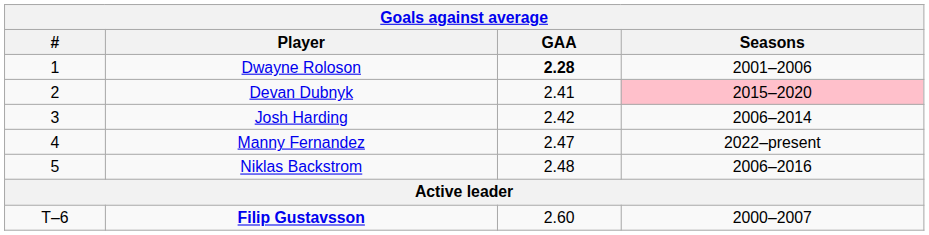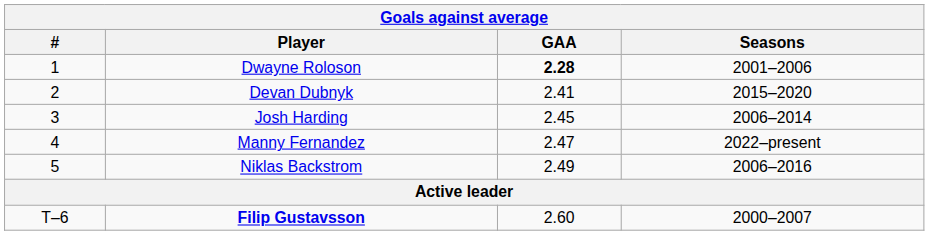 <table class="wikitable" style="text-align: center; font-size: 95%" width="70%">
 <tr>
 <th colspan="4"><a href='#'>Goals against average</a></th>
 </tr>
 <tr>
 <th>#</th>
 <th>Player</th>
 <th>GAA</th>
 <th>Seasons</th>
 </tr>
 <tr>
 <td>1</td>
 <td><a href='#'>Dwayne Roloson</a></td>
 <td><strong>2.28</strong></td>
 <td>2001–2006</td>
 </tr>
 <tr>
 <td>2</td>
 <td><a href='#'>Devan Dubnyk</a></td>
 <td>2.41</td>
-<td style="background: pink;">2015–2020</td>
+<td>2015–2020</td>
 </tr>
 <tr>
 <td>3</td>
 <td><a href='#'>Josh Harding</a></td>
-<td>2.42</td>
+<td>2.45</td>
 <td>2006–2014</td>
 </tr>
 <tr>
 <td>4</td>
 <td><a href='#'>Manny Fernandez</a></td>
 <td>2.47</td>
 <td>2022–present</td>
 </tr>
 <tr>
 <td>5</td>
 <td><a href='#'>Niklas Backstrom</a></td>
-<td>2.48</td>
+<td>2.49</td>
 <td>2006–2016</td>
 </tr>
 <tr>
 <th colspan="4">Active leader</th>
 </tr>
 <tr>
 <td>T–6</td>
 <td><strong><a href='#'>Filip Gustavsson</a></strong></td>
 <td>2.60</td>
 <td>2000–2007</td>
 </tr>
 </table>
